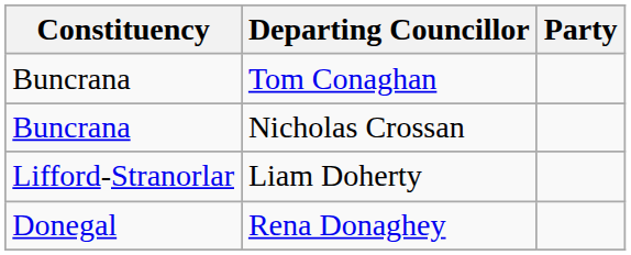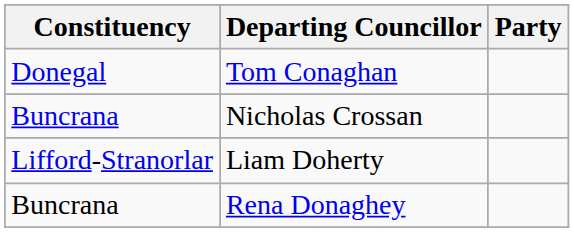 <table class="wikitable sortable">
 <tr>
 <th>Constituency</th>
 <th>Departing Councillor</th>
 <th colspan="2">Party</th>
 </tr>
 <tr>
-<td>Buncrana</td>
+<td><a href='#'>Donegal</a></td>
 <td><a href='#'>Tom Conaghan</a></td>
 <td></td>
 </tr>
 <tr>
 <td><a href='#'>Buncrana</a></td>
 <td>Nicholas Crossan</td>
 <td></td>
 </tr>
 <tr>
 <td><a href='#'>Lifford</a>-<a href='#'>Stranorlar</a></td>
 <td>Liam Doherty</td>
 <td></td>
 </tr>
 <tr>
-<td><a href='#'>Donegal</a></td>
+<td>Buncrana</td>
 <td><a href='#'>Rena Donaghey</a></td>
 <td></td>
 </tr>
 </table>
